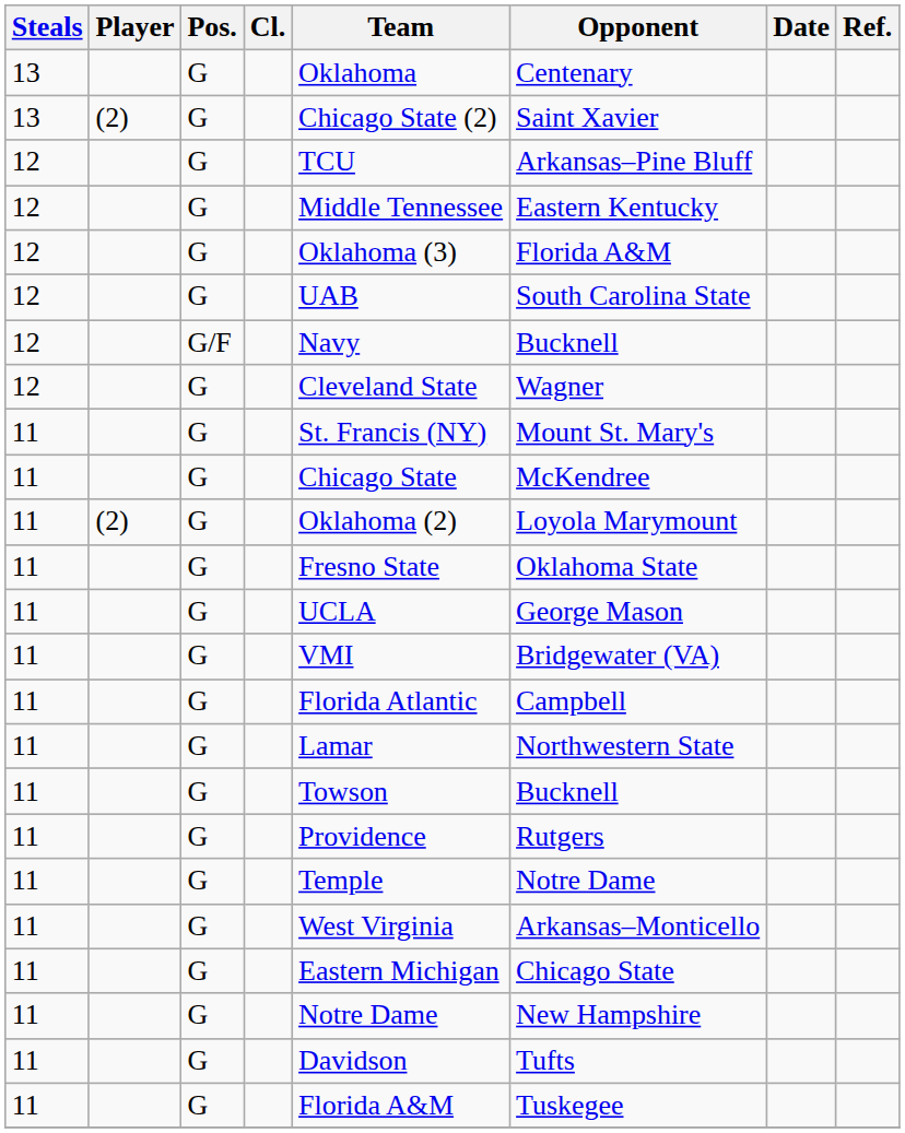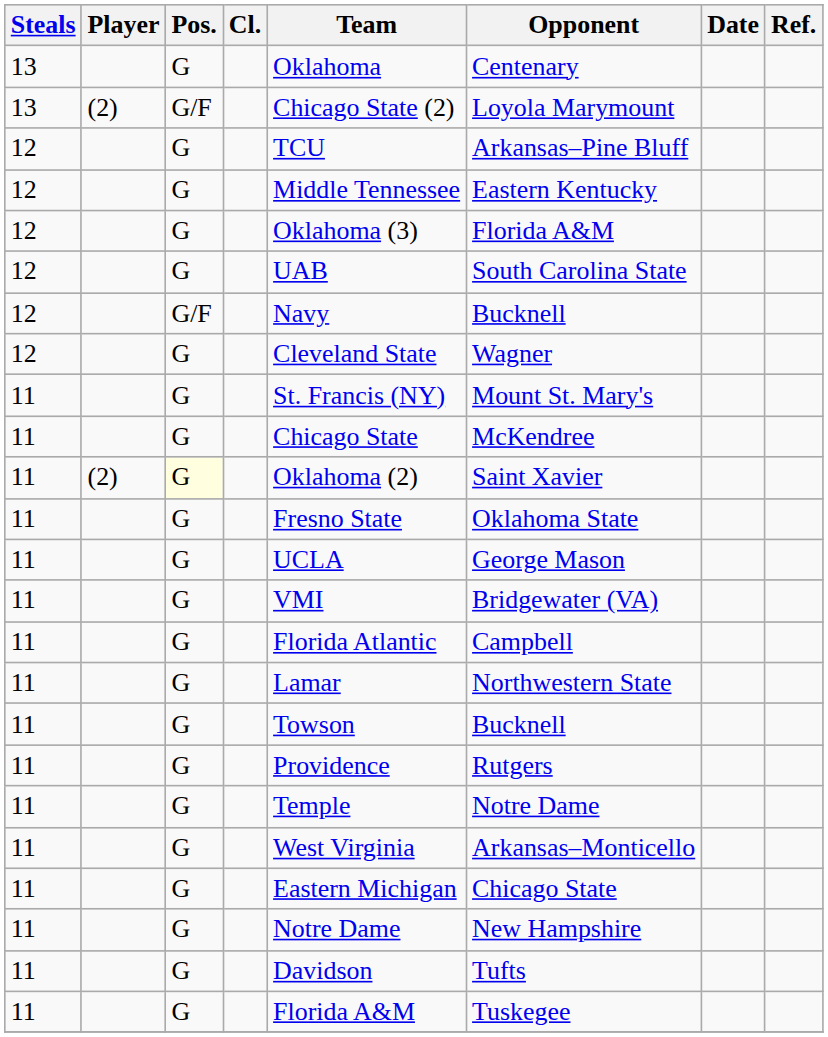 <table class="wikitable sortable">
 <tr>
 <th><a href='#'>Steals</a></th>
 <th>Player</th>
 <th class="unsortable">Pos.</th>
 <th>Cl.</th>
 <th>Team</th>
 <th>Opponent</th>
 <th>Date</th>
 <th class="unsortable">Ref.</th>
 </tr>
 <tr>
 <td>13</td>
 <td></td>
 <td>G</td>
 <td></td>
 <td><a href='#'>Oklahoma</a></td>
 <td><a href='#'>Centenary</a></td>
 <td></td>
 <td align="center"></td>
 </tr>
 <tr>
 <td>13</td>
 <td> (2)</td>
-<td>G</td>
+<td>G/F</td>
 <td></td>
 <td><a href='#'>Chicago State</a> (2)</td>
-<td><a href='#'>Saint Xavier</a></td>
+<td><a href='#'>Loyola Marymount</a></td>
 <td></td>
 <td align="center"></td>
 </tr>
 <tr>
 <td>12</td>
 <td></td>
 <td>G</td>
 <td></td>
 <td><a href='#'>TCU</a></td>
 <td><a href='#'>Arkansas–Pine Bluff</a></td>
 <td></td>
 <td align="center"></td>
 </tr>
 <tr>
 <td>12</td>
 <td></td>
 <td>G</td>
 <td></td>
 <td><a href='#'>Middle Tennessee</a></td>
 <td><a href='#'>Eastern Kentucky</a></td>
 <td></td>
 <td align="center"></td>
 </tr>
 <tr>
 <td>12</td>
 <td></td>
 <td>G</td>
 <td></td>
 <td><a href='#'>Oklahoma</a> (3)</td>
 <td><a href='#'>Florida A&M</a></td>
 <td></td>
 <td align="center"></td>
 </tr>
 <tr>
 <td>12</td>
 <td></td>
 <td>G</td>
 <td></td>
 <td><a href='#'>UAB</a></td>
 <td><a href='#'>South Carolina State</a></td>
 <td></td>
 <td align="center"></td>
 </tr>
 <tr>
 <td>12</td>
 <td></td>
 <td>G/F</td>
 <td></td>
 <td><a href='#'>Navy</a></td>
 <td><a href='#'>Bucknell</a></td>
 <td></td>
 <td align="center"></td>
 </tr>
 <tr>
 <td>12</td>
 <td></td>
 <td>G</td>
 <td></td>
 <td><a href='#'>Cleveland State</a></td>
 <td><a href='#'>Wagner</a></td>
 <td></td>
 <td align="center"></td>
 </tr>
 <tr>
 <td>11</td>
 <td></td>
 <td>G</td>
 <td></td>
 <td><a href='#'>St. Francis (NY)</a></td>
 <td><a href='#'>Mount St. Mary's</a></td>
 <td></td>
 <td align="center"></td>
 </tr>
 <tr>
 <td>11</td>
 <td></td>
 <td>G</td>
 <td></td>
 <td><a href='#'>Chicago State</a></td>
 <td><a href='#'>McKendree</a></td>
 <td></td>
 <td align="center"></td>
 </tr>
 <tr>
 <td>11</td>
 <td> (2)</td>
-<td>G</td>
+<td style="background: lightyellow;">G</td>
 <td></td>
 <td><a href='#'>Oklahoma</a> (2)</td>
-<td><a href='#'>Loyola Marymount</a></td>
+<td><a href='#'>Saint Xavier</a></td>
 <td></td>
 <td align="center"></td>
 </tr>
 <tr>
 <td>11</td>
 <td></td>
 <td>G</td>
 <td></td>
 <td><a href='#'>Fresno State</a></td>
 <td><a href='#'>Oklahoma State</a></td>
 <td></td>
 <td align="center"></td>
 </tr>
 <tr>
 <td>11</td>
 <td></td>
 <td>G</td>
 <td></td>
 <td><a href='#'>UCLA</a></td>
 <td><a href='#'>George Mason</a></td>
 <td></td>
 <td align="center"></td>
 </tr>
 <tr>
 <td>11</td>
 <td></td>
 <td>G</td>
 <td></td>
 <td><a href='#'>VMI</a></td>
 <td><a href='#'>Bridgewater (VA)</a></td>
 <td></td>
 <td align="center"></td>
 </tr>
 <tr>
 <td>11</td>
 <td></td>
 <td>G</td>
 <td></td>
 <td><a href='#'>Florida Atlantic</a></td>
 <td><a href='#'>Campbell</a></td>
 <td></td>
 <td align="center"></td>
 </tr>
 <tr>
 <td>11</td>
 <td></td>
 <td>G</td>
 <td></td>
 <td><a href='#'>Lamar</a></td>
 <td><a href='#'>Northwestern State</a></td>
 <td></td>
 <td align="center"></td>
 </tr>
 <tr>
 <td>11</td>
 <td></td>
 <td>G</td>
 <td></td>
 <td><a href='#'>Towson</a></td>
 <td><a href='#'>Bucknell</a></td>
 <td></td>
 <td align="center"></td>
 </tr>
 <tr>
 <td>11</td>
 <td></td>
 <td>G</td>
 <td></td>
 <td><a href='#'>Providence</a></td>
 <td><a href='#'>Rutgers</a></td>
 <td></td>
 <td align="center"></td>
 </tr>
 <tr>
 <td>11</td>
 <td></td>
 <td>G</td>
 <td></td>
 <td><a href='#'>Temple</a></td>
 <td><a href='#'>Notre Dame</a></td>
 <td></td>
 <td align="center"></td>
 </tr>
 <tr>
 <td>11</td>
 <td></td>
 <td>G</td>
 <td></td>
 <td><a href='#'>West Virginia</a></td>
 <td><a href='#'>Arkansas–Monticello</a></td>
 <td></td>
 <td align="center"></td>
 </tr>
 <tr>
 <td>11</td>
 <td></td>
 <td>G</td>
 <td></td>
 <td><a href='#'>Eastern Michigan</a></td>
 <td><a href='#'>Chicago State</a></td>
 <td></td>
 <td align="center"></td>
 </tr>
 <tr>
 <td>11</td>
 <td></td>
 <td>G</td>
 <td></td>
 <td><a href='#'>Notre Dame</a></td>
 <td><a href='#'>New Hampshire</a></td>
 <td></td>
 <td align="center"></td>
 </tr>
 <tr>
 <td>11</td>
 <td></td>
 <td>G</td>
 <td></td>
 <td><a href='#'>Davidson</a></td>
 <td><a href='#'>Tufts</a></td>
 <td></td>
 <td align="center"></td>
 </tr>
 <tr>
 <td>11</td>
 <td></td>
 <td>G</td>
 <td></td>
 <td><a href='#'>Florida A&M</a></td>
 <td><a href='#'>Tuskegee</a></td>
 <td></td>
 <td align="center"></td>
 </tr>
 <tr>
 </tr>
 </table>
